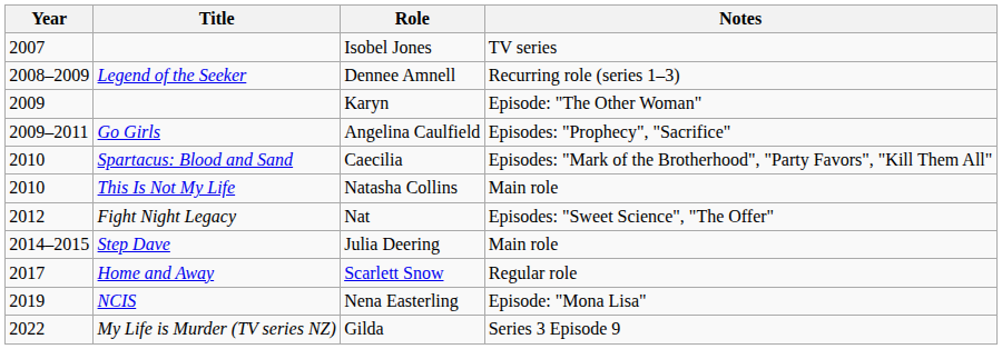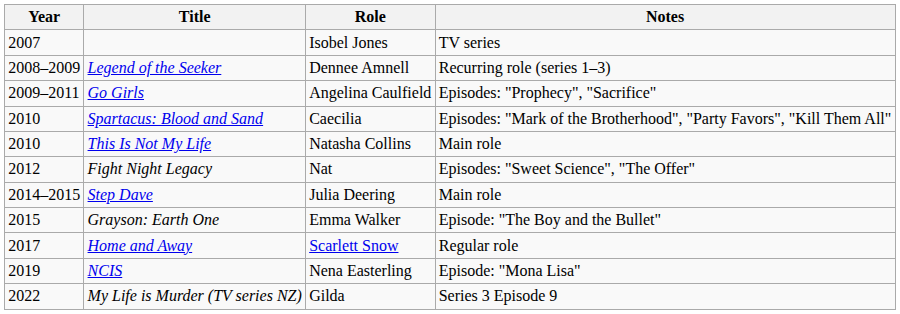 <table class="wikitable sortable">
 <tr>
 <th>Year</th>
 <th>Title</th>
 <th>Role</th>
 <th class="unsortable">Notes</th>
 </tr>
 <tr>
 <td>2007</td>
 <td><em></em></td>
 <td>Isobel Jones</td>
 <td>TV series</td>
 </tr>
 <tr>
 <td>2008–2009</td>
 <td><em><a href='#'>Legend of the Seeker</a></em></td>
 <td>Dennee Amnell</td>
 <td>Recurring role (series 1–3)</td>
-</tr>
-<tr>
-<td>2009</td>
-<td><em></em></td>
-<td>Karyn</td>
-<td>Episode: "The Other Woman"</td>
 </tr>
 <tr>
 <td>2009–2011</td>
 <td><em><a href='#'>Go Girls</a></em></td>
 <td>Angelina Caulfield</td>
 <td>Episodes: "Prophecy", "Sacrifice"</td>
 </tr>
 <tr>
 <td>2010</td>
 <td><em><a href='#'>Spartacus: Blood and Sand</a></em></td>
 <td>Caecilia</td>
 <td>Episodes: "Mark of the Brotherhood", "Party Favors", "Kill Them All"</td>
 </tr>
 <tr>
 <td>2010</td>
 <td><em><a href='#'>This Is Not My Life</a></em></td>
 <td>Natasha Collins</td>
 <td>Main role</td>
 </tr>
 <tr>
 <td>2012</td>
 <td><em>Fight Night Legacy</em></td>
 <td>Nat</td>
 <td>Episodes: "Sweet Science", "The Offer"</td>
 </tr>
 <tr>
 <td>2014–2015</td>
 <td><em><a href='#'>Step Dave</a></em></td>
 <td>Julia Deering</td>
 <td>Main role</td>
 </tr>
 <tr>
+<td>2015</td>
+<td><em>Grayson: Earth One</em></td>
+<td>Emma Walker</td>
+<td>Episode: "The Boy and the Bullet"</td>
+</tr>
+<tr>
 <td>2017</td>
 <td><em><a href='#'>Home and Away</a></em></td>
 <td><a href='#'>Scarlett Snow</a></td>
 <td>Regular role</td>
 </tr>
 <tr>
 <td>2019</td>
 <td><em><a href='#'>NCIS</a></em></td>
 <td>Nena Easterling</td>
 <td>Episode: "Mona Lisa"</td>
 </tr>
 <tr>
 <td>2022</td>
 <td><em>My Life is Murder (TV series NZ)</td>
 <td>Gilda</td>
 <td>Series 3 Episode 9</td>
 </tr>
 <tr>
 </tr>
 </table>
